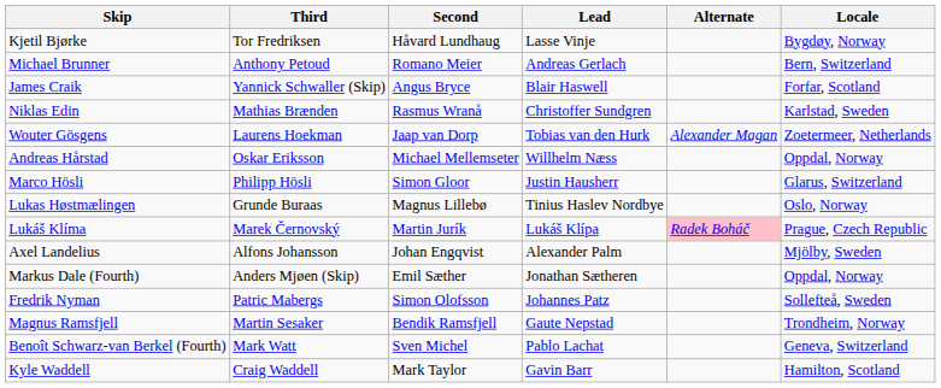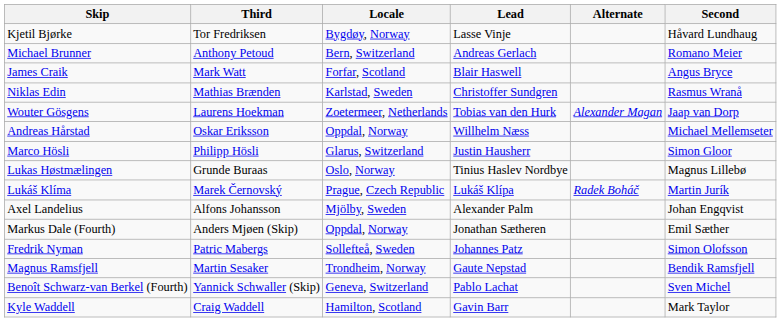 <table class=wikitable>
 <tr>
 <th scope="col">Skip</th>
 <th scope="col">Third</th>
-<th scope="col">Second</th>
+<th scope="col">Locale</th>
 <th scope="col">Lead</th>
 <th scope="col">Alternate</th>
-<th scope="col">Locale</th>
+<th scope="col">Second</th>
 </tr>
 <tr>
 <td>Kjetil Bjørke</td>
 <td>Tor Fredriksen</td>
-<td>Håvard Lundhaug</td>
+<td> <a href='#'>Bygdøy</a>, <a href='#'>Norway</a></td>
 <td>Lasse Vinje</td>
 <td></td>
-<td> <a href='#'>Bygdøy</a>, <a href='#'>Norway</a></td>
+<td>Håvard Lundhaug</td>
 </tr>
 <tr>
 <td><a href='#'>Michael Brunner</a></td>
 <td><a href='#'>Anthony Petoud</a></td>
-<td><a href='#'>Romano Meier</a></td>
+<td> <a href='#'>Bern</a>, <a href='#'>Switzerland</a></td>
 <td><a href='#'>Andreas Gerlach</a></td>
 <td></td>
-<td> <a href='#'>Bern</a>, <a href='#'>Switzerland</a></td>
+<td><a href='#'>Romano Meier</a></td>
 </tr>
 <tr>
 <td><a href='#'>James Craik</a></td>
-<td><a href='#'>Yannick Schwaller</a> (Skip)</td>
-<td><a href='#'>Angus Bryce</a></td>
+<td><a href='#'>Mark Watt</a></td>
+<td> <a href='#'>Forfar</a>, <a href='#'>Scotland</a></td>
 <td><a href='#'>Blair Haswell</a></td>
 <td></td>
-<td> <a href='#'>Forfar</a>, <a href='#'>Scotland</a></td>
+<td><a href='#'>Angus Bryce</a></td>
 </tr>
 <tr>
 <td><a href='#'>Niklas Edin</a></td>
 <td><a href='#'>Mathias Brænden</a></td>
-<td><a href='#'>Rasmus Wranå</a></td>
+<td> <a href='#'>Karlstad</a>, <a href='#'>Sweden</a></td>
 <td><a href='#'>Christoffer Sundgren</a></td>
 <td></td>
-<td> <a href='#'>Karlstad</a>, <a href='#'>Sweden</a></td>
+<td><a href='#'>Rasmus Wranå</a></td>
 </tr>
 <tr>
 <td><a href='#'>Wouter Gösgens</a></td>
 <td><a href='#'>Laurens Hoekman</a></td>
-<td><a href='#'>Jaap van Dorp</a></td>
+<td> <a href='#'>Zoetermeer</a>, <a href='#'>Netherlands</a></td>
 <td><a href='#'>Tobias van den Hurk</a></td>
 <td><em><a href='#'>Alexander Magan</a></em></td>
-<td> <a href='#'>Zoetermeer</a>, <a href='#'>Netherlands</a></td>
+<td><a href='#'>Jaap van Dorp</a></td>
 </tr>
 <tr>
 <td><a href='#'>Andreas Hårstad</a></td>
 <td><a href='#'>Oskar Eriksson</a></td>
-<td><a href='#'>Michael Mellemseter</a></td>
+<td> <a href='#'>Oppdal</a>, <a href='#'>Norway</a></td>
 <td><a href='#'>Willhelm Næss</a></td>
 <td></td>
-<td> <a href='#'>Oppdal</a>, <a href='#'>Norway</a></td>
+<td><a href='#'>Michael Mellemseter</a></td>
 </tr>
 <tr>
 <td><a href='#'>Marco Hösli</a></td>
 <td><a href='#'>Philipp Hösli</a></td>
-<td><a href='#'>Simon Gloor</a></td>
+<td> <a href='#'>Glarus</a>, <a href='#'>Switzerland</a></td>
 <td><a href='#'>Justin Hausherr</a></td>
 <td></td>
-<td> <a href='#'>Glarus</a>, <a href='#'>Switzerland</a></td>
+<td><a href='#'>Simon Gloor</a></td>
 </tr>
 <tr>
 <td><a href='#'>Lukas Høstmælingen</a></td>
 <td>Grunde Buraas</td>
-<td>Magnus Lillebø</td>
+<td> <a href='#'>Oslo</a>, <a href='#'>Norway</a></td>
 <td>Tinius Haslev Nordbye</td>
 <td></td>
-<td> <a href='#'>Oslo</a>, <a href='#'>Norway</a></td>
+<td>Magnus Lillebø</td>
 </tr>
 <tr>
 <td><a href='#'>Lukáš Klíma</a></td>
 <td><a href='#'>Marek Černovský</a></td>
+<td> <a href='#'>Prague</a>, <a href='#'>Czech Republic</a></td>
+<td><a href='#'>Lukáš Klípa</a></td>
+<td><em><a href='#'>Radek Boháč</a></em></td>
 <td><a href='#'>Martin Jurík</a></td>
-<td><a href='#'>Lukáš Klípa</a></td>
-<td style="background: pink;"><em><a href='#'>Radek Boháč</a></em></td>
-<td> <a href='#'>Prague</a>, <a href='#'>Czech Republic</a></td>
 </tr>
 <tr>
 <td>Axel Landelius</td>
 <td>Alfons Johansson</td>
-<td>Johan Engqvist</td>
+<td> <a href='#'>Mjölby</a>, <a href='#'>Sweden</a></td>
 <td>Alexander Palm</td>
 <td></td>
-<td> <a href='#'>Mjölby</a>, <a href='#'>Sweden</a></td>
+<td>Johan Engqvist</td>
 </tr>
 <tr>
 <td>Markus Dale (Fourth)</td>
 <td>Anders Mjøen (Skip)</td>
-<td>Emil Sæther</td>
+<td> <a href='#'>Oppdal</a>, <a href='#'>Norway</a></td>
 <td>Jonathan Sætheren</td>
 <td></td>
-<td> <a href='#'>Oppdal</a>, <a href='#'>Norway</a></td>
+<td>Emil Sæther</td>
 </tr>
 <tr>
 <td><a href='#'>Fredrik Nyman</a></td>
 <td><a href='#'>Patric Mabergs</a></td>
-<td><a href='#'>Simon Olofsson</a></td>
+<td> <a href='#'>Sollefteå</a>, <a href='#'>Sweden</a></td>
 <td><a href='#'>Johannes Patz</a></td>
 <td></td>
-<td> <a href='#'>Sollefteå</a>, <a href='#'>Sweden</a></td>
+<td><a href='#'>Simon Olofsson</a></td>
 </tr>
 <tr>
 <td><a href='#'>Magnus Ramsfjell</a></td>
 <td><a href='#'>Martin Sesaker</a></td>
-<td><a href='#'>Bendik Ramsfjell</a></td>
+<td> <a href='#'>Trondheim</a>, <a href='#'>Norway</a></td>
 <td><a href='#'>Gaute Nepstad</a></td>
 <td></td>
-<td> <a href='#'>Trondheim</a>, <a href='#'>Norway</a></td>
+<td><a href='#'>Bendik Ramsfjell</a></td>
 </tr>
 <tr>
 <td><a href='#'>Benoît Schwarz-van Berkel</a> (Fourth)</td>
-<td><a href='#'>Mark Watt</a></td>
-<td><a href='#'>Sven Michel</a></td>
+<td><a href='#'>Yannick Schwaller</a> (Skip)</td>
+<td> <a href='#'>Geneva</a>, <a href='#'>Switzerland</a></td>
 <td><a href='#'>Pablo Lachat</a></td>
 <td></td>
-<td> <a href='#'>Geneva</a>, <a href='#'>Switzerland</a></td>
+<td><a href='#'>Sven Michel</a></td>
 </tr>
 <tr>
 <td><a href='#'>Kyle Waddell</a></td>
 <td><a href='#'>Craig Waddell</a></td>
-<td>Mark Taylor</td>
+<td> <a href='#'>Hamilton</a>, <a href='#'>Scotland</a></td>
 <td><a href='#'>Gavin Barr</a></td>
 <td></td>
-<td> <a href='#'>Hamilton</a>, <a href='#'>Scotland</a></td>
+<td>Mark Taylor</td>
 </tr>
 </table>
